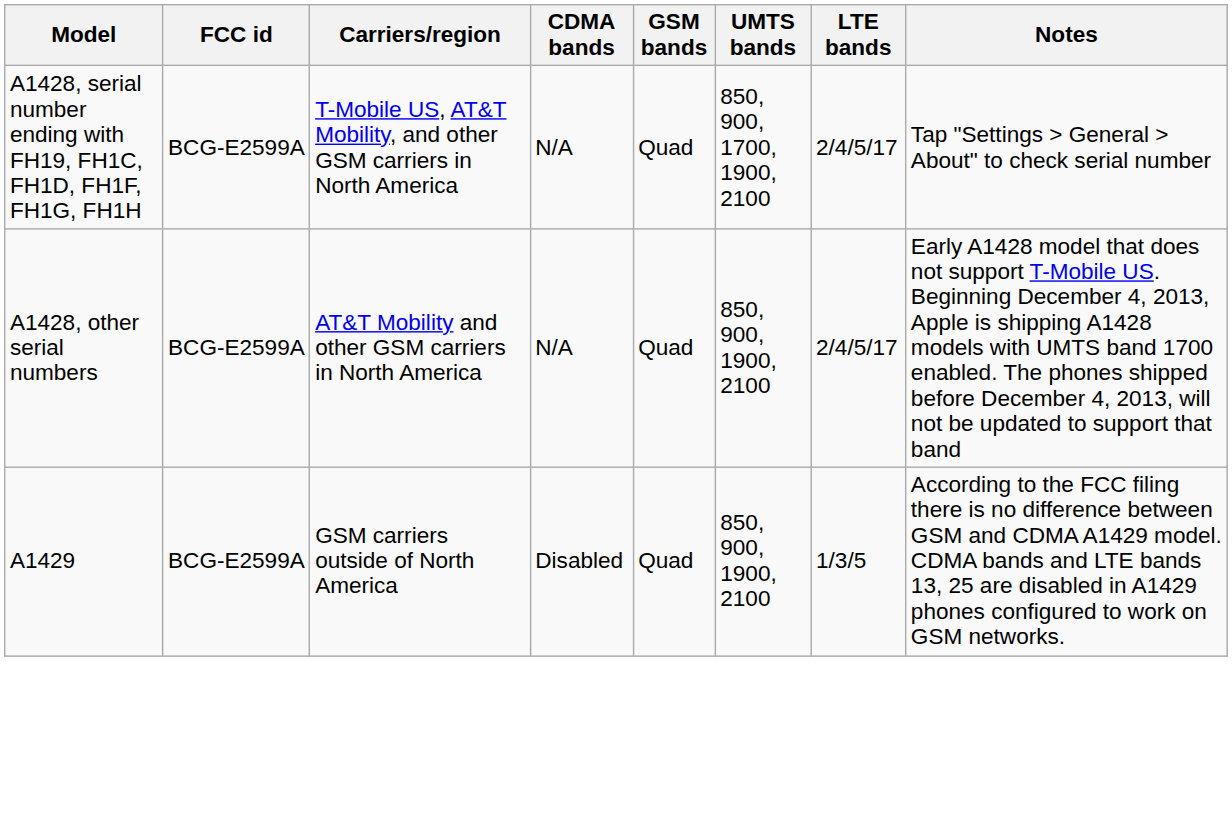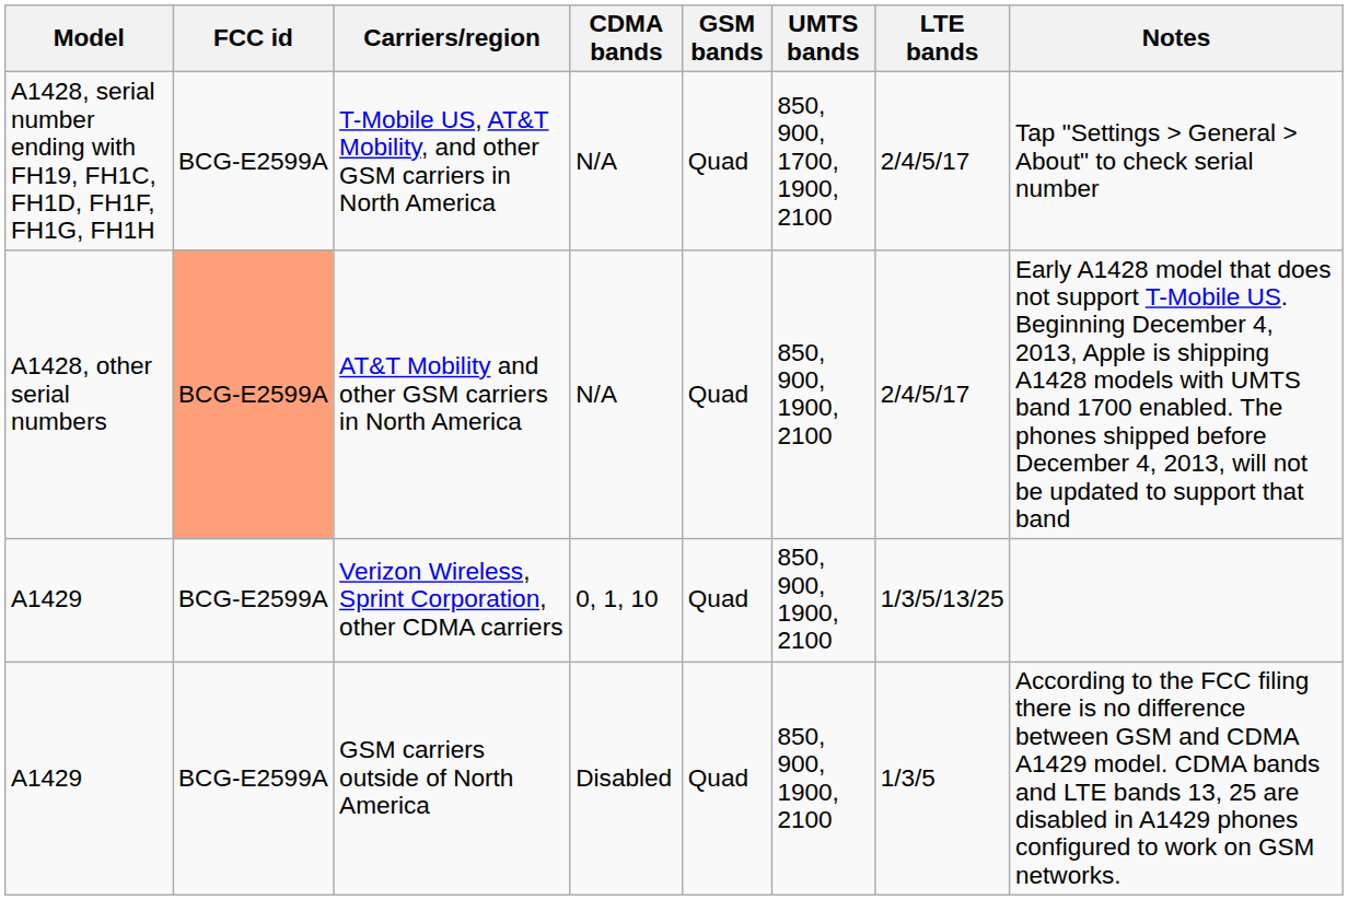 <table class="wikitable">
 <tr>
 <th>Model</th>
 <th>FCC id</th>
 <th>Carriers/region</th>
 <th>CDMA bands</th>
 <th>GSM bands</th>
 <th>UMTS bands</th>
 <th>LTE bands</th>
 <th>Notes</th>
 </tr>
 <tr>
 <td>A1428, serial number ending with FH19, FH1C, FH1D, FH1F, FH1G, FH1H</td>
 <td>BCG‑E2599A</td>
 <td><a href='#'>T-Mobile US</a>, <a href='#'>AT&T Mobility</a>, and other GSM carriers in North America</td>
 <td>N/A</td>
 <td>Quad</td>
 <td>850, 900, 1700, 1900, 2100</td>
 <td>2/4/5/17</td>
 <td>Tap "Settings > General > About" to check serial number</td>
 </tr>
 <tr>
 <td>A1428, other serial numbers</td>
-<td>BCG‑E2599A</td>
+<td style="background: lightsalmon;">BCG‑E2599A</td>
 <td><a href='#'>AT&T Mobility</a> and other GSM carriers in North America</td>
 <td>N/A</td>
 <td>Quad</td>
 <td>850, 900, 1900, 2100</td>
 <td>2/4/5/17</td>
 <td>Early A1428 model that does not support <a href='#'>T-Mobile US</a>. Beginning December 4, 2013, Apple is shipping A1428 models with UMTS band 1700 enabled. The phones shipped before December 4, 2013, will not be updated to support that band</td>
+</tr>
+<tr>
+<td>A1429</td>
+<td>BCG‑E2599A</td>
+<td><a href='#'>Verizon Wireless</a>, <a href='#'>Sprint Corporation</a>, other CDMA carriers</td>
+<td>0, 1, 10</td>
+<td>Quad</td>
+<td>850, 900, 1900, 2100</td>
+<td>1/3/5/13/25</td>
+<td></td>
 </tr>
 <tr>
 <td>A1429</td>
 <td>BCG‑E2599A</td>
 <td>GSM carriers outside of North America</td>
 <td>Disabled</td>
 <td>Quad</td>
 <td>850, 900, 1900, 2100</td>
 <td>1/3/5</td>
 <td>According to the FCC filing there is no difference between GSM and CDMA A1429 model. CDMA bands and LTE bands 13, 25 are disabled in A1429 phones configured to work on GSM networks.</td>
 </tr>
 </table>
